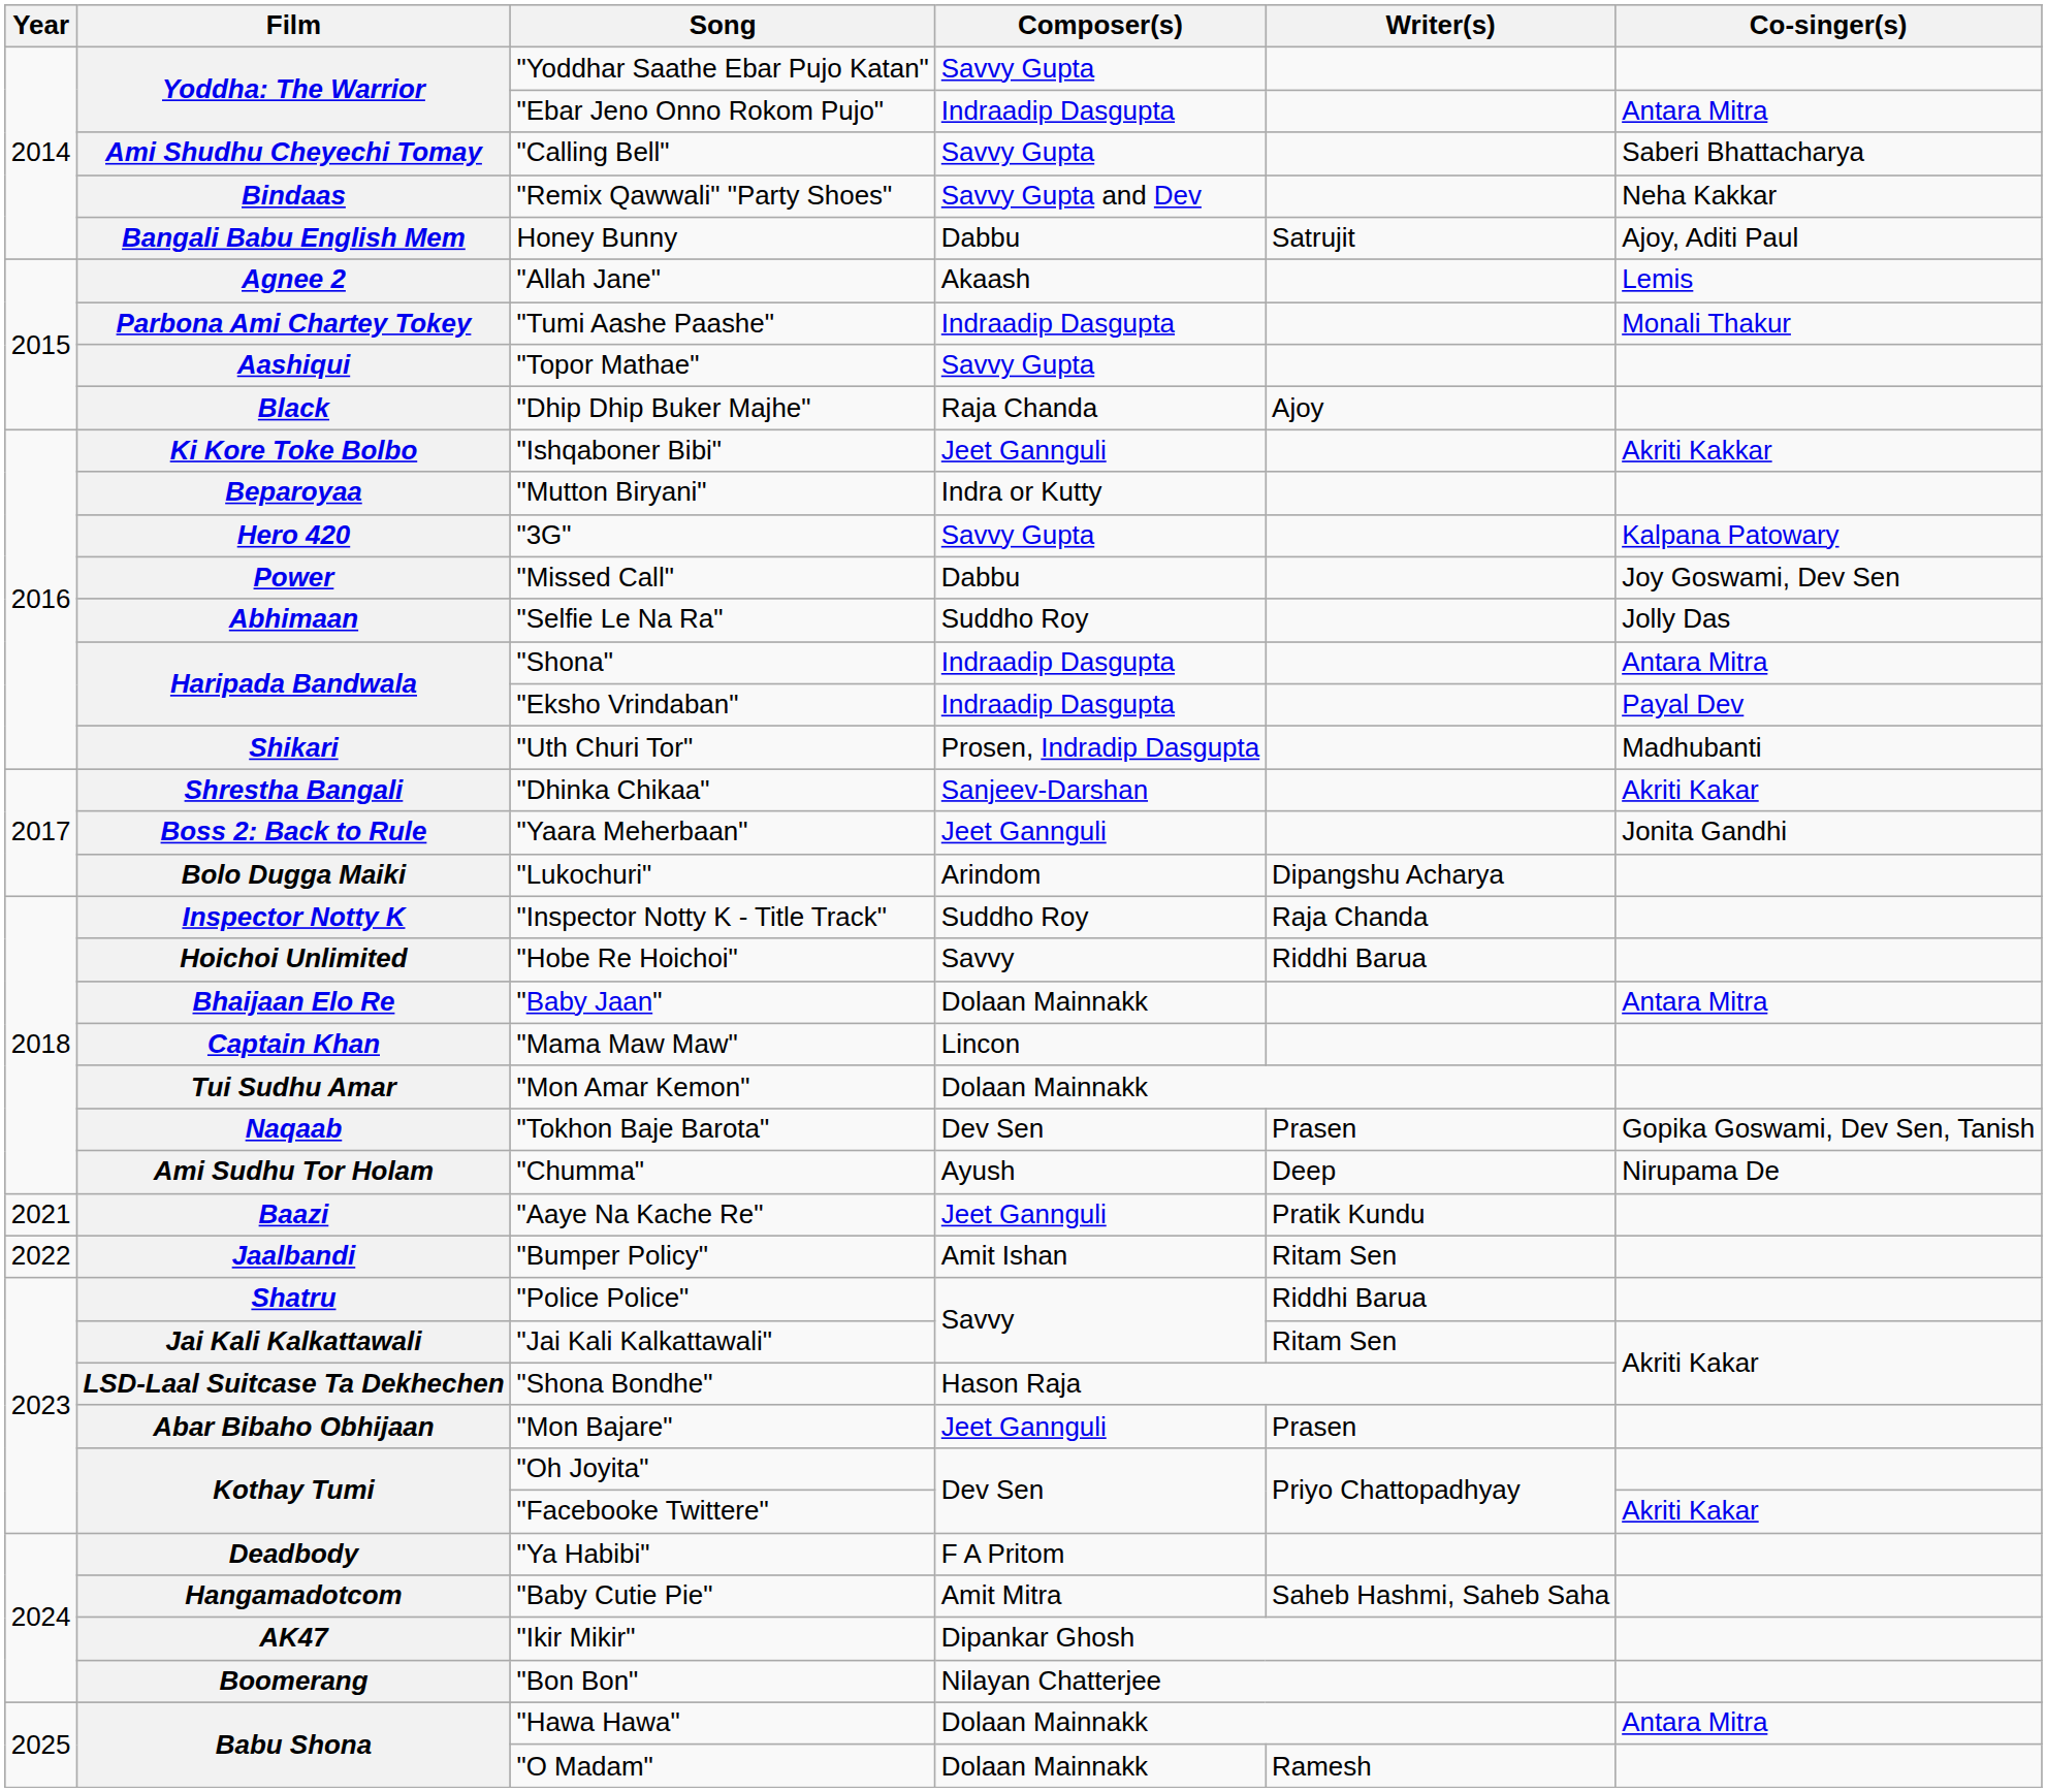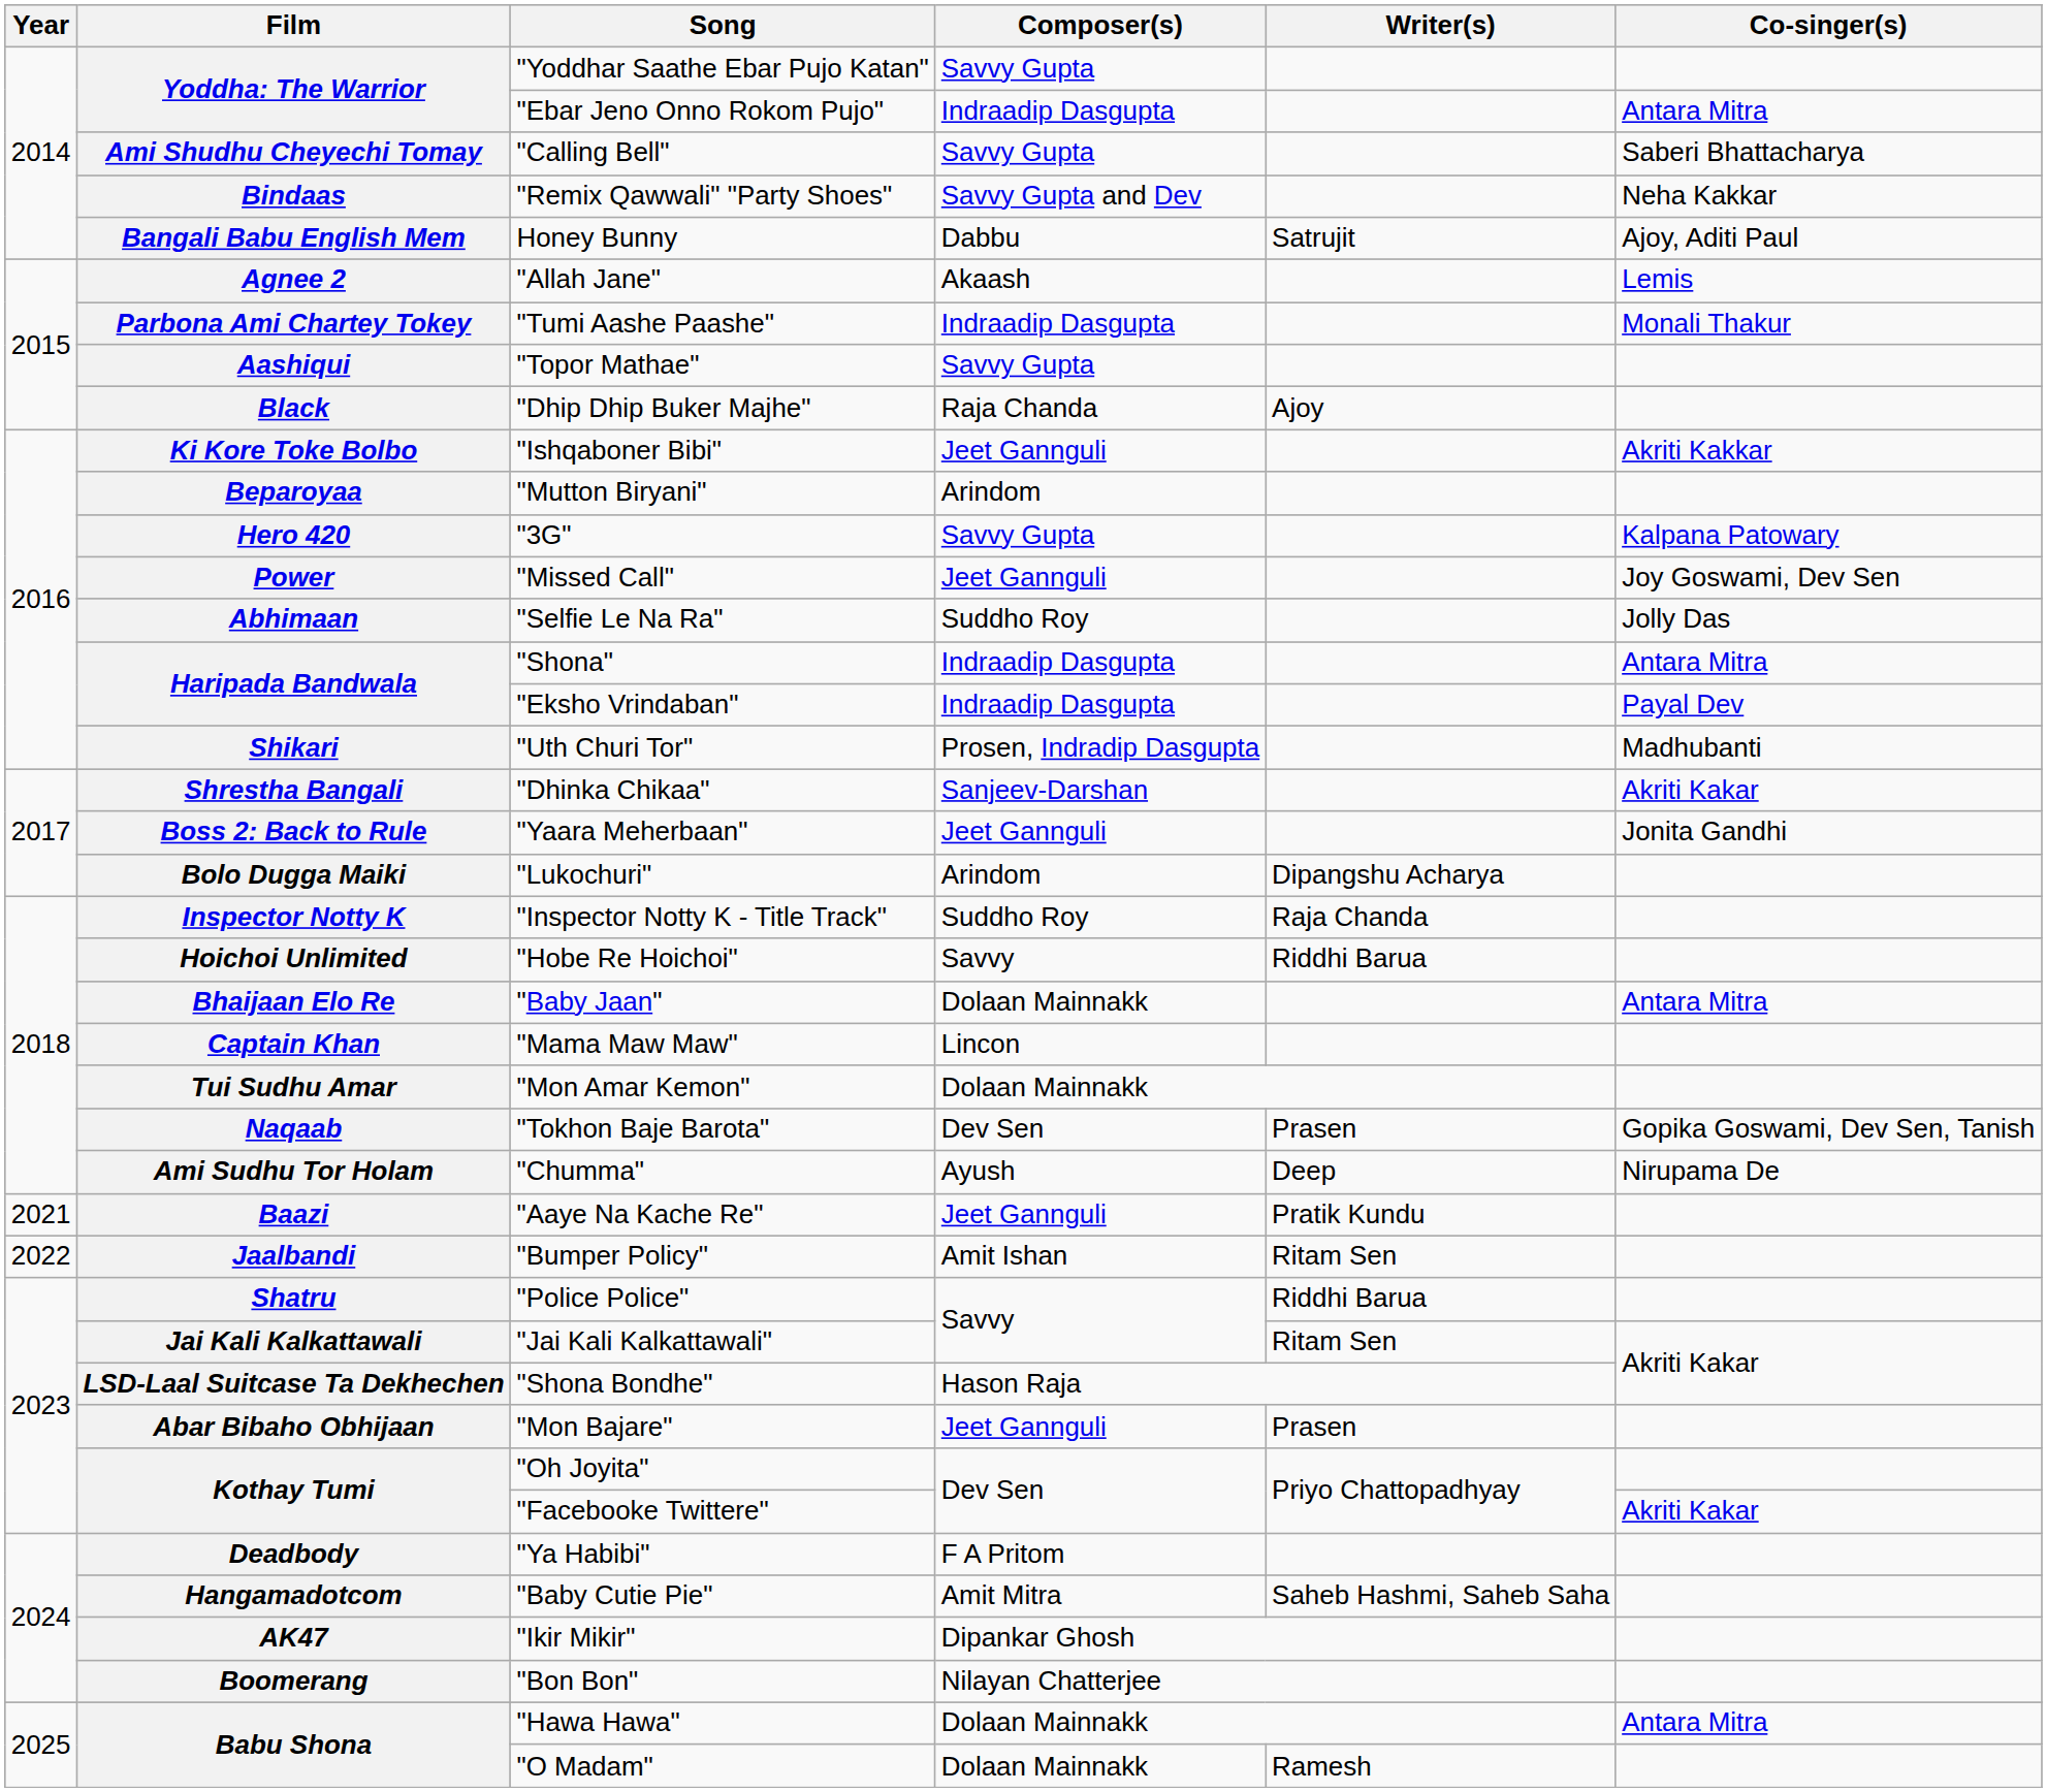 <table class="wikitable plainrowheaders">
 <tr>
 <th scope="col">Year</th>
 <th scope="col">Film</th>
 <th scope="col">Song</th>
 <th scope="col">Composer(s)</th>
 <th scope="col">Writer(s)</th>
 <th scope="col">Co-singer(s)</th>
 </tr>
 <tr>
 <td rowspan="5">2014</td>
 <th Rowspan="2"><em><a href='#'>Yoddha: The Warrior</a></em></th>
 <td>"Yoddhar Saathe Ebar Pujo Katan"</td>
 <td><a href='#'>Savvy Gupta</a></td>
 <td></td>
 <td></td>
 </tr>
 <tr>
 <td>"Ebar Jeno Onno Rokom Pujo"</td>
 <td><a href='#'>Indraadip Dasgupta</a></td>
 <td></td>
 <td><a href='#'>Antara Mitra</a></td>
 </tr>
 <tr>
 <th><em><a href='#'>Ami Shudhu Cheyechi Tomay</a></em></th>
 <td>"Calling Bell"</td>
 <td><a href='#'>Savvy Gupta</a></td>
 <td></td>
 <td>Saberi Bhattacharya</td>
 </tr>
 <tr>
 <th><em><a href='#'>Bindaas</a></em></th>
 <td>"Remix Qawwali" "Party Shoes"</td>
 <td><a href='#'>Savvy Gupta</a> and <a href='#'>Dev</a></td>
 <td></td>
 <td>Neha Kakkar</td>
 </tr>
 <tr>
 <th><em><a href='#'>Bangali Babu English Mem</a></em></th>
 <td>Honey Bunny</td>
 <td>Dabbu</td>
 <td>Satrujit</td>
 <td>Ajoy, Aditi Paul</td>
 </tr>
 <tr>
 <td rowspan="4">2015</td>
 <th><em><a href='#'>Agnee 2</a></em></th>
 <td>"Allah Jane"</td>
 <td>Akaash</td>
 <td></td>
 <td><a href='#'>Lemis</a></td>
 </tr>
 <tr>
 <th><em><a href='#'>Parbona Ami Chartey Tokey</a></em></th>
 <td>"Tumi Aashe Paashe"</td>
 <td><a href='#'>Indraadip Dasgupta</a></td>
 <td></td>
 <td><a href='#'>Monali Thakur</a></td>
 </tr>
 <tr>
 <th><em><a href='#'>Aashiqui</a></em></th>
 <td>"Topor Mathae"</td>
 <td><a href='#'>Savvy Gupta</a></td>
 <td></td>
 <td></td>
 </tr>
 <tr>
 <th><em><a href='#'>Black</a></em></th>
 <td>"Dhip Dhip Buker Majhe"</td>
 <td>Raja Chanda</td>
 <td>Ajoy</td>
 <td></td>
 </tr>
 <tr>
 <td rowspan="8">2016</td>
 <th><em><a href='#'>Ki Kore Toke Bolbo</a></em></th>
 <td>"Ishqaboner Bibi"</td>
 <td><a href='#'>Jeet Gannguli</a></td>
 <td></td>
 <td><a href='#'>Akriti Kakkar</a></td>
 </tr>
 <tr>
 <th><em><a href='#'>Beparoyaa</a></em></th>
 <td>"Mutton Biryani"</td>
-<td>Indra or Kutty</td>
+<td>Arindom</td>
 <td></td>
 <td></td>
 </tr>
 <tr>
 <th><em><a href='#'>Hero 420</a></em></th>
 <td>"3G"</td>
 <td><a href='#'>Savvy Gupta</a></td>
 <td></td>
 <td><a href='#'>Kalpana Patowary</a></td>
 </tr>
 <tr>
 <th><em><a href='#'>Power</a></em></th>
 <td>"Missed Call"</td>
-<td>Dabbu</td>
+<td><a href='#'>Jeet Gannguli</a></td>
 <td></td>
 <td>Joy Goswami, Dev Sen</td>
 </tr>
 <tr>
 <th><em><a href='#'>Abhimaan</a></em></th>
 <td>"Selfie Le Na Ra"</td>
 <td>Suddho Roy</td>
 <td></td>
 <td>Jolly Das</td>
 </tr>
 <tr>
 <th Rowspan="2"><em><a href='#'>Haripada Bandwala</a></em></th>
 <td>"Shona"</td>
 <td><a href='#'>Indraadip Dasgupta</a></td>
 <td></td>
 <td><a href='#'>Antara Mitra</a></td>
 </tr>
 <tr>
 <td>"Eksho Vrindaban"</td>
 <td><a href='#'>Indraadip Dasgupta</a></td>
 <td></td>
 <td><a href='#'>Payal Dev</a></td>
 </tr>
 <tr>
 <th><em><a href='#'>Shikari</a></em></th>
 <td>"Uth Churi Tor"</td>
 <td>Prosen, <a href='#'>Indradip Dasgupta</a></td>
 <td></td>
 <td>Madhubanti</td>
 </tr>
 <tr>
 <td rowspan="3">2017</td>
 <th><em><a href='#'>Shrestha Bangali</a></em></th>
 <td>"Dhinka Chikaa"</td>
 <td><a href='#'>Sanjeev-Darshan</a></td>
 <td></td>
 <td><a href='#'>Akriti Kakar</a></td>
 </tr>
 <tr>
 <th><em><a href='#'>Boss 2: Back to Rule</a></em></th>
 <td>"Yaara Meherbaan"</td>
 <td><a href='#'>Jeet Gannguli</a></td>
 <td></td>
 <td>Jonita Gandhi</td>
 </tr>
 <tr>
 <th><em>Bolo Dugga Maiki</em></th>
 <td>"Lukochuri"</td>
 <td>Arindom</td>
 <td>Dipangshu Acharya</td>
 <td></td>
 </tr>
 <tr>
 <td rowspan="7">2018</td>
 <th><em><a href='#'>Inspector Notty K</a></em></th>
 <td>"Inspector Notty K - Title Track"</td>
 <td>Suddho Roy</td>
 <td>Raja Chanda</td>
 <td></td>
 </tr>
 <tr>
 <th><em>Hoichoi Unlimited</em></th>
 <td>"Hobe Re Hoichoi"</td>
 <td>Savvy</td>
 <td>Riddhi Barua</td>
 <td></td>
 </tr>
 <tr>
 <th><em><a href='#'>Bhaijaan Elo Re</a></em></th>
 <td>"<a href='#'>Baby Jaan</a>"</td>
 <td>Dolaan Mainnakk</td>
 <td></td>
 <td><a href='#'>Antara Mitra</a></td>
 </tr>
 <tr>
 <th><em><a href='#'>Captain Khan</a></em></th>
 <td>"Mama Maw Maw"</td>
 <td>Lincon</td>
 <td></td>
 <td></td>
 </tr>
 <tr>
 <th><em>Tui Sudhu Amar</em></th>
 <td>"Mon Amar Kemon"</td>
 <td colspan="2">Dolaan Mainnakk</td>
 <td></td>
 </tr>
 <tr>
 <th><em><a href='#'>Naqaab</a></em></th>
 <td>"Tokhon Baje Barota"</td>
 <td>Dev Sen</td>
 <td>Prasen</td>
 <td>Gopika Goswami, Dev Sen, Tanish</td>
 </tr>
 <tr>
 <th><em>Ami Sudhu Tor Holam</em></th>
 <td>"Chumma"</td>
 <td>Ayush</td>
 <td>Deep</td>
 <td>Nirupama De</td>
 </tr>
 <tr>
 <td>2021</td>
 <th><em><a href='#'>Baazi</a></em></th>
 <td>"Aaye Na Kache Re"</td>
 <td><a href='#'>Jeet Gannguli</a></td>
 <td>Pratik Kundu</td>
 <td></td>
 </tr>
 <tr>
 <td>2022</td>
 <th><em><a href='#'>Jaalbandi</a></em></th>
 <td>"Bumper Policy"</td>
 <td>Amit Ishan</td>
 <td>Ritam Sen</td>
 <td></td>
 </tr>
 <tr>
 <td rowspan="6">2023</td>
 <th><em><a href='#'>Shatru</a></em></th>
 <td>"Police Police"</td>
 <td rowspan="2">Savvy</td>
 <td>Riddhi Barua</td>
 <td></td>
 </tr>
 <tr>
 <th><em>Jai Kali Kalkattawali</em></th>
 <td>"Jai Kali Kalkattawali"</td>
 <td>Ritam Sen</td>
 <td rowspan="2">Akriti Kakar</td>
 </tr>
 <tr>
 <th><em>LSD-Laal Suitcase Ta Dekhechen</em></th>
 <td>"Shona Bondhe"</td>
 <td colspan="2">Hason Raja</td>
 </tr>
 <tr>
 <th><em>Abar Bibaho Obhijaan</em></th>
 <td>"Mon Bajare"</td>
 <td><a href='#'>Jeet Gannguli</a></td>
 <td>Prasen</td>
 <td></td>
 </tr>
 <tr>
 <th rowspan="2"><em>Kothay Tumi</em></th>
 <td>"Oh Joyita"</td>
 <td rowspan="2">Dev Sen</td>
 <td rowspan="2">Priyo Chattopadhyay</td>
 <td></td>
 </tr>
 <tr>
 <td>"Facebooke Twittere"</td>
 <td><a href='#'>Akriti Kakar</a></td>
 </tr>
 <tr>
 <td rowspan="4">2024</td>
 <th><em>Deadbody</em></th>
 <td>"Ya Habibi"</td>
 <td>F A Pritom</td>
 <td></td>
 <td></td>
 </tr>
 <tr>
 <th><em>Hangamadotcom</em></th>
 <td>"Baby Cutie Pie"</td>
 <td>Amit Mitra</td>
 <td>Saheb Hashmi, Saheb Saha</td>
 <td></td>
 </tr>
 <tr>
 <th><em>AK47</em></th>
 <td>"Ikir Mikir"</td>
 <td colspan="2">Dipankar Ghosh</td>
 <td></td>
 </tr>
 <tr>
 <th><em>Boomerang</em></th>
 <td>"Bon Bon"</td>
 <td colspan="2">Nilayan Chatterjee</td>
 <td></td>
 </tr>
 <tr>
 <td rowspan="2">2025</td>
 <th rowspan="2"><em>Babu Shona</em></th>
 <td>"Hawa Hawa"</td>
 <td colspan="2">Dolaan Mainnakk</td>
 <td><a href='#'>Antara Mitra</a></td>
 </tr>
 <tr>
 <td>"O Madam"</td>
 <td>Dolaan Mainnakk</td>
 <td>Ramesh</td>
 <td></td>
 </tr>
 <tr>
 </tr>
 </table>
